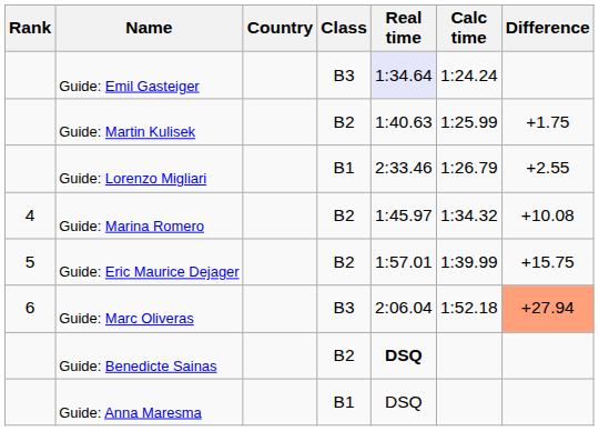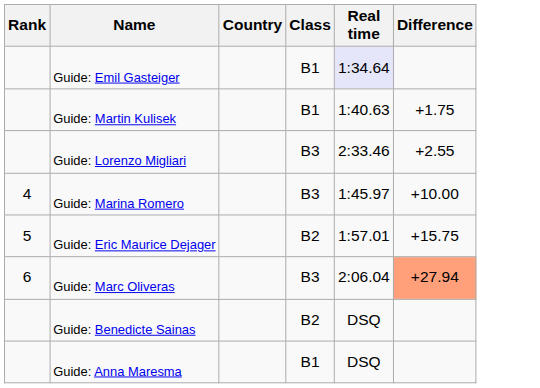 <table class="wikitable sortable" style="text-align:center">
 <tr>
 <th>Rank</th>
 <th>Name</th>
 <th>Country</th>
 <th>Class</th>
 <th>Real<br>time</th>
-<th>Calc<br>time</th>
 <th Class="unsortable">Difference</th>
 </tr>
 <tr>
 <td></td>
 <td align=left><br><small>Guide: <a href='#'>Emil Gasteiger</a></small></td>
 <td align=left></td>
-<td>B3</td>
+<td>B1</td>
 <td style="background: lavender;">1:34.64</td>
-<td>1:24.24</td>
 <td></td>
 </tr>
 <tr>
 <td></td>
 <td align=left><br><small>Guide: <a href='#'>Martin Kulisek</a></small></td>
 <td align=left></td>
-<td>B2</td>
+<td>B1</td>
 <td>1:40.63</td>
-<td>1:25.99</td>
 <td>+1.75</td>
 </tr>
 <tr>
 <td></td>
 <td align=left><br><small>Guide: <a href='#'>Lorenzo Migliari</a></small></td>
 <td align=left></td>
-<td>B1</td>
+<td>B3</td>
 <td>2:33.46</td>
-<td>1:26.79</td>
 <td>+2.55</td>
 </tr>
 <tr>
 <td>4</td>
 <td align=left><br><small>Guide: <a href='#'>Marina Romero</a></small></td>
 <td align=left></td>
-<td>B2</td>
+<td>B3</td>
 <td>1:45.97</td>
-<td>1:34.32</td>
-<td>+10.08</td>
+<td>+10.00</td>
 </tr>
 <tr>
 <td>5</td>
 <td align=left><br><small>Guide: <a href='#'>Eric Maurice Dejager</a></small></td>
 <td align=left></td>
 <td>B2</td>
 <td>1:57.01</td>
-<td>1:39.99</td>
 <td>+15.75</td>
 </tr>
 <tr>
 <td>6</td>
 <td align=left><br><small>Guide: <a href='#'>Marc Oliveras</a></small></td>
 <td align=left></td>
 <td>B3</td>
 <td>2:06.04</td>
-<td>1:52.18</td>
 <td style="background: lightsalmon;">+27.94</td>
 </tr>
 <tr>
 <td></td>
 <td align=left><br><small>Guide: <a href='#'>Benedicte Sainas</a></small></td>
 <td align=left></td>
 <td>B2</td>
-<td><strong>DSQ</strong></td>
-<td></td>
+<td>DSQ</td>
 <td></td>
 </tr>
 <tr>
 <td></td>
 <td align=left><br><small>Guide: <a href='#'>Anna Maresma</a></small></td>
 <td align=left></td>
 <td>B1</td>
 <td>DSQ</td>
 <td></td>
-<td></td>
 </tr>
 </table>
